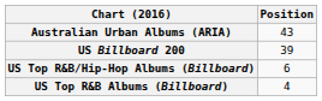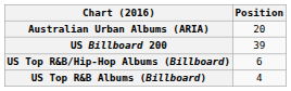 <table class="wikitable sortable plainrowheaders" style="text-align:center">
 <tr>
 <th scope="col">Chart (2016)</th>
 <th scope="col">Position</th>
 </tr>
 <tr>
 <th scope="row">Australian Urban Albums (ARIA)</th>
-<td>43</td>
+<td>20</td>
 </tr>
 <tr>
 <th scope="row">US <em>Billboard</em> 200</th>
 <td>39</td>
 </tr>
 <tr>
 <th scope="row">US Top R&B/Hip-Hop Albums (<em>Billboard</em>)</th>
 <td>6</td>
 </tr>
 <tr>
 <th scope="row">US Top R&B Albums (<em>Billboard</em>)</th>
 <td>4</td>
 </tr>
 </table>
